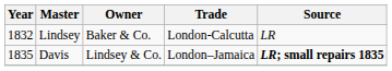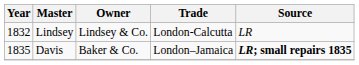 <table class="sortable wikitable">
 <tr>
 <th>Year</th>
 <th>Master</th>
 <th>Owner</th>
 <th>Trade</th>
 <th>Source</th>
 </tr>
 <tr>
 <td>1832</td>
 <td>Lindsey</td>
-<td>Baker & Co.</td>
+<td>Lindsey & Co.</td>
 <td>London-Calcutta</td>
 <td><em>LR</em></td>
 </tr>
 <tr>
 <td>1835</td>
 <td>Davis</td>
-<td>Lindsey & Co.</td>
+<td>Baker & Co.</td>
 <td>London–Jamaica</td>
 <td><strong><em>LR</em>; small repairs 1835</strong></td>
 </tr>
 <tr>
 </tr>
 </table>
